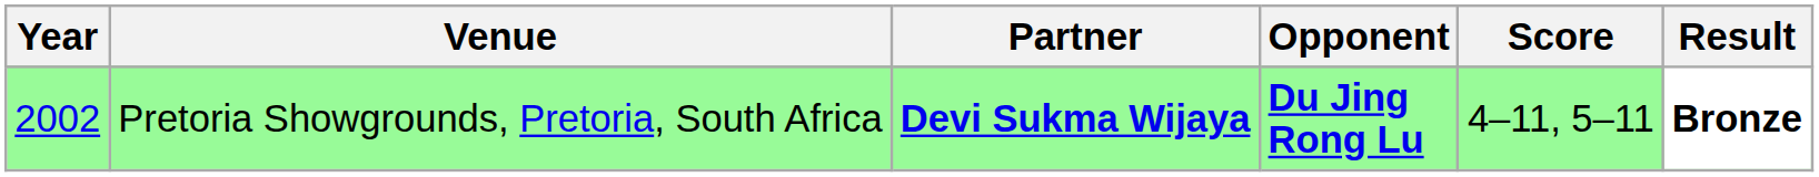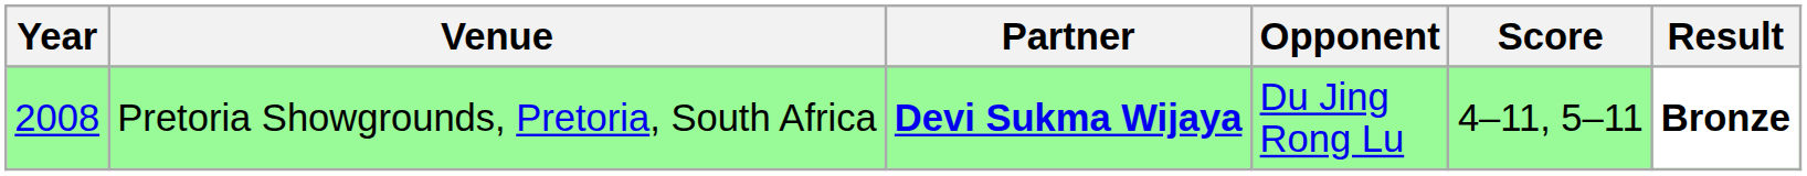 <table class="sortable wikitable" style="font-size: 90%">
 <tr>
 <th>Year</th>
 <th>Venue</th>
 <th>Partner</th>
 <th>Opponent</th>
 <th>Score</th>
 <th>Result</th>
 </tr>
 <tr style="background:#98FB98">
-<td align="center"><a href='#'>2002</a></td>
+<td align="center"><a href='#'>2008</a></td>
 <td align="left">Pretoria Showgrounds, <a href='#'>Pretoria</a>, South Africa</td>
 <td align="left"><strong> <a href='#'>Devi Sukma Wijaya</a></strong></td>
-<td align="left"><strong> <a href='#'>Du Jing</a> <br>  <a href='#'>Rong Lu</a></strong></td>
+<td align="left"> <a href='#'>Du Jing</a> <br>  <a href='#'>Rong Lu</a></td>
 <td align="left">4–11, 5–11</td>
 <td style="text-align:left; background:white"> <strong>Bronze</strong></td>
 </tr>
 </table>
